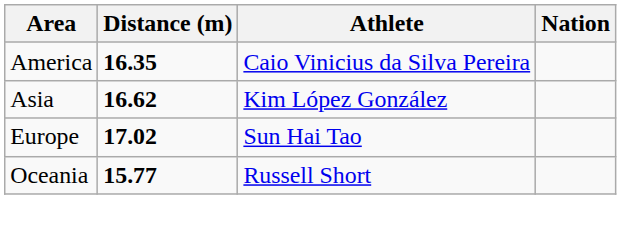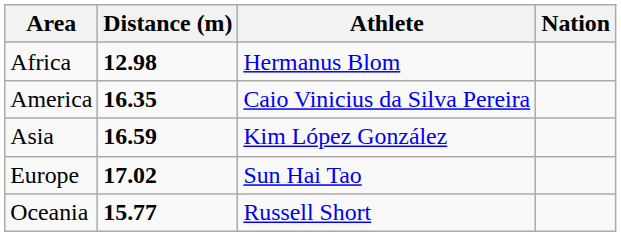 <table class="wikitable">
 <tr>
 <th>Area</th>
 <th>Distance (m)</th>
 <th>Athlete</th>
 <th>Nation</th>
+</tr>
+<tr>
+<td>Africa</td>
+<td><strong>12.98</strong></td>
+<td><a href='#'>Hermanus Blom</a></td>
+<td></td>
 </tr>
 <tr>
 <td>America</td>
 <td><strong>16.35</strong></td>
 <td><a href='#'>Caio Vinicius da Silva Pereira</a></td>
 <td></td>
 </tr>
 <tr>
 <td>Asia</td>
-<td><strong>16.62</strong> </td>
+<td><strong>16.59</strong> </td>
 <td><a href='#'>Kim López González</a></td>
 <td></td>
 </tr>
 <tr>
 <td>Europe</td>
 <td><strong>17.02</strong> </td>
 <td><a href='#'>Sun Hai Tao</a></td>
 <td></td>
 </tr>
 <tr>
 <td>Oceania</td>
 <td><strong>15.77</strong></td>
 <td><a href='#'>Russell Short</a></td>
 <td></td>
 </tr>
 </table>
